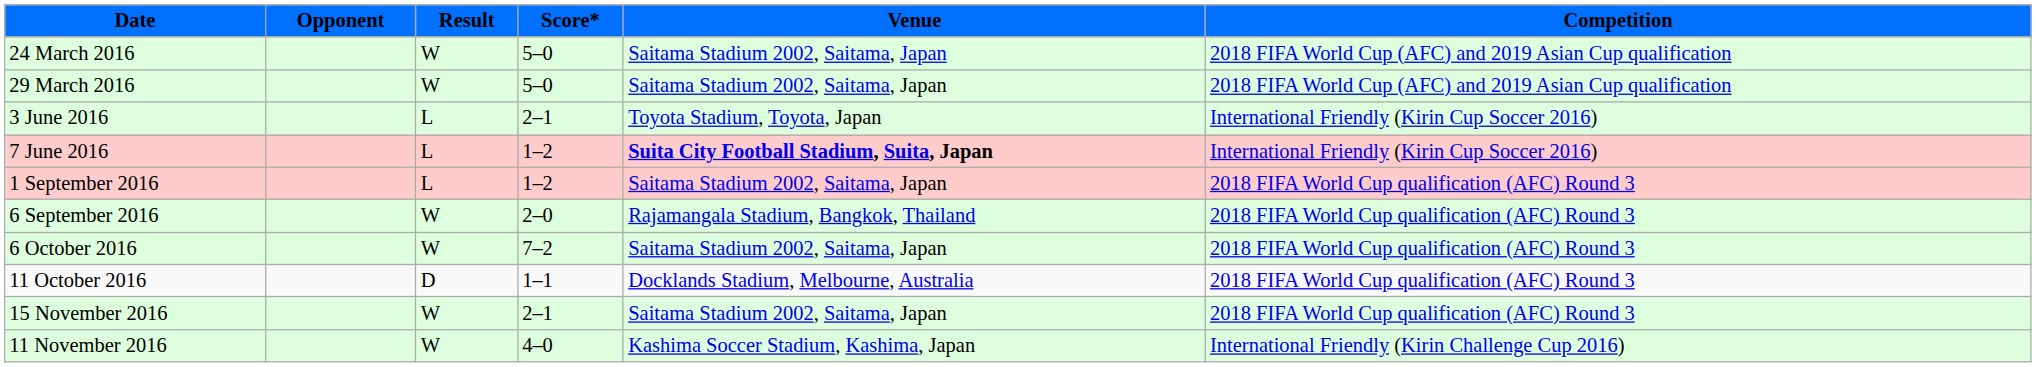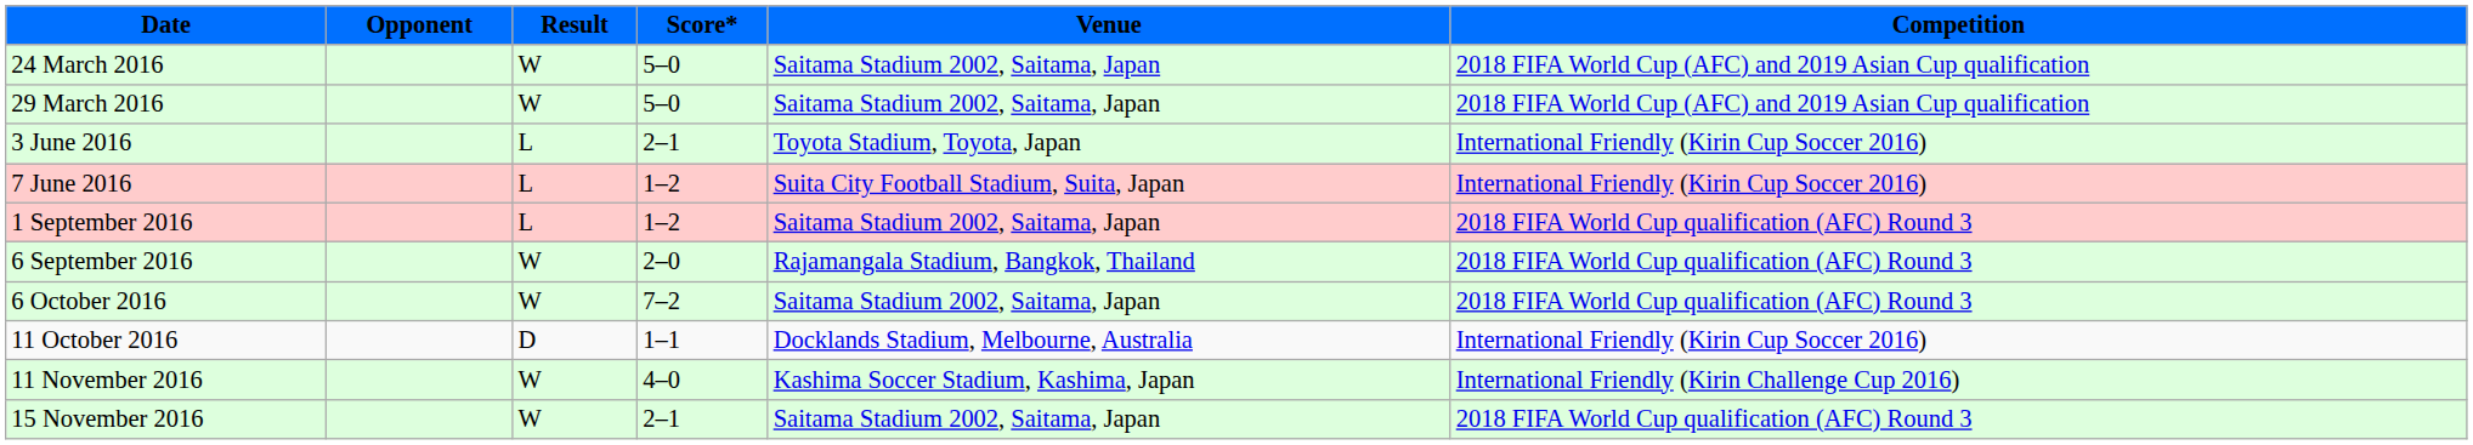 <table width=100% class="wikitable">
 <tr>
 <th style="background:#0070FF;"><span>Date</span></th>
 <th style="background:#0070FF;"><span>Opponent</span></th>
 <th style="background:#0070FF;"><span>Result</span></th>
 <th style="background:#0070FF;"><span>Score*</span></th>
 <th style="background:#0070FF;"><span>Venue</span></th>
 <th style="background:#0070FF;"><span>Competition</span></th>
 </tr>
 <tr>
 </tr>
 <tr style="background:#dfd;">
 <td>24 March 2016</td>
 <td></td>
 <td>W</td>
 <td>5–0</td>
 <td> <a href='#'>Saitama Stadium 2002</a>, <a href='#'>Saitama</a>, <a href='#'>Japan</a></td>
 <td><a href='#'>2018 FIFA World Cup (AFC) and 2019 Asian Cup qualification</a></td>
 </tr>
 <tr style="background:#dfd;">
 <td>29 March 2016</td>
 <td></td>
 <td>W</td>
 <td>5–0</td>
 <td> <a href='#'>Saitama Stadium 2002</a>, <a href='#'>Saitama</a>, Japan</td>
 <td><a href='#'>2018 FIFA World Cup (AFC) and 2019 Asian Cup qualification</a></td>
 </tr>
 <tr style="background:#dfd;">
 <td>3 June 2016</td>
 <td></td>
 <td>L</td>
 <td>2–1</td>
 <td> <a href='#'>Toyota Stadium</a>, <a href='#'>Toyota</a>, Japan</td>
 <td><a href='#'>International Friendly</a> (<a href='#'>Kirin Cup Soccer 2016</a>)</td>
 </tr>
 <tr style="background:#fcc;">
 <td>7 June 2016</td>
 <td></td>
 <td>L</td>
 <td>1–2</td>
-<td><strong> <a href='#'>Suita City Football Stadium</a>, <a href='#'>Suita</a>, Japan</strong></td>
+<td> <a href='#'>Suita City Football Stadium</a>, <a href='#'>Suita</a>, Japan</td>
 <td><a href='#'>International Friendly</a> (<a href='#'>Kirin Cup Soccer 2016</a>)</td>
 </tr>
 <tr style="background:#fcc;">
 <td>1 September 2016</td>
 <td></td>
 <td>L</td>
 <td>1–2</td>
 <td> <a href='#'>Saitama Stadium 2002</a>, <a href='#'>Saitama</a>, Japan</td>
 <td><a href='#'>2018 FIFA World Cup qualification (AFC) Round 3</a></td>
 </tr>
 <tr style="background:#dfd;">
 <td>6 September 2016</td>
 <td></td>
 <td>W</td>
 <td>2–0</td>
 <td> <a href='#'>Rajamangala Stadium</a>, <a href='#'>Bangkok</a>, <a href='#'>Thailand</a></td>
 <td><a href='#'>2018 FIFA World Cup qualification (AFC) Round 3</a></td>
 </tr>
 <tr style="background:#dfd;">
 <td>6 October 2016</td>
 <td></td>
 <td>W</td>
 <td>7–2</td>
 <td> <a href='#'>Saitama Stadium 2002</a>, <a href='#'>Saitama</a>, Japan</td>
 <td><a href='#'>2018 FIFA World Cup qualification (AFC) Round 3</a></td>
 </tr>
 <tr -bgcolor=#FFFFCC>
 <td>11 October 2016</td>
 <td></td>
 <td>D</td>
 <td>1–1</td>
 <td> <a href='#'>Docklands Stadium</a>, <a href='#'>Melbourne</a>, <a href='#'>Australia</a></td>
-<td><a href='#'>2018 FIFA World Cup qualification (AFC) Round 3</a></td>
+<td><a href='#'>International Friendly</a> (<a href='#'>Kirin Cup Soccer 2016</a>)</td>
+</tr>
+<tr style="background:#dfd;">
+<td>11 November 2016</td>
+<td></td>
+<td>W</td>
+<td>4–0</td>
+<td> <a href='#'>Kashima Soccer Stadium</a>, <a href='#'>Kashima</a>, Japan</td>
+<td><a href='#'>International Friendly</a> (<a href='#'>Kirin Challenge Cup 2016</a>)</td>
 </tr>
 <tr style="background:#dfd;">
 <td>15 November 2016</td>
 <td></td>
 <td>W</td>
 <td>2–1</td>
 <td> <a href='#'>Saitama Stadium 2002</a>, <a href='#'>Saitama</a>, Japan</td>
 <td><a href='#'>2018 FIFA World Cup qualification (AFC) Round 3</a></td>
 </tr>
-<tr style="background:#dfd;">
-<td>11 November 2016</td>
-<td></td>
-<td>W</td>
-<td>4–0</td>
-<td> <a href='#'>Kashima Soccer Stadium</a>, <a href='#'>Kashima</a>, Japan</td>
-<td><a href='#'>International Friendly</a> (<a href='#'>Kirin Challenge Cup 2016</a>)</td>
-</tr>
 </table>
